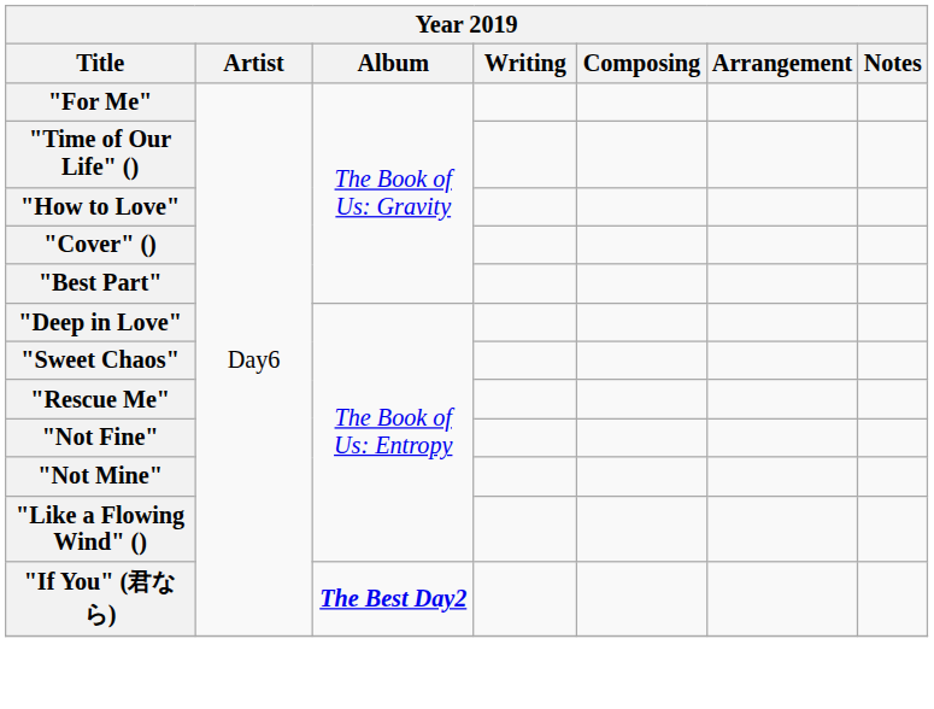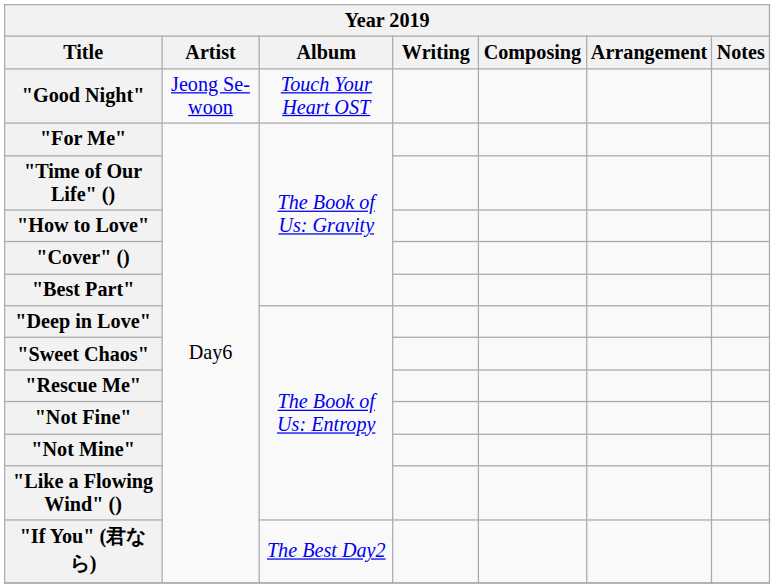 <table class="wikitable plainrowheaders collapsible collapsed" style="text-align:center">
 <tr>
 <th colspan="7">Year 2019</th>
 </tr>
 <tr>
 <th scope="col" style="width:18em;">Title</th>
 <th scope="col" style="width:10em;">Artist</th>
 <th scope="col" style="width:15em;">Album</th>
 <th scope="col" style="width:5em;">Writing</th>
 <th scope="col" style="width:5em;">Composing</th>
 <th scope="col" style="width:5em;">Arrangement</th>
 <th scope="col">Notes</th>
+</tr>
+<tr>
+<th scope="row">"Good Night"</th>
+<td><a href='#'>Jeong Se-woon</a></td>
+<td><em><a href='#'>Touch Your Heart OST</a></em></td>
+<td></td>
+<td></td>
+<td></td>
+<td></td>
 </tr>
 <tr>
 <th scope="row">"For Me"</th>
 <td rowspan="12">Day6</td>
 <td rowspan="5"><em><a href='#'>The Book of Us: Gravity</a></em></td>
 <td></td>
 <td></td>
 <td></td>
 <td></td>
 </tr>
 <tr>
 <th scope="row">"Time of Our Life" ()</th>
 <td></td>
 <td></td>
 <td></td>
 <td></td>
 </tr>
 <tr>
 <th scope="row">"How to Love"</th>
 <td></td>
 <td></td>
 <td></td>
 <td></td>
 </tr>
 <tr>
 <th scope="row">"Cover" ()</th>
 <td></td>
 <td></td>
 <td></td>
 <td></td>
 </tr>
 <tr>
 <th scope="row">"Best Part"</th>
 <td></td>
 <td></td>
 <td></td>
 <td></td>
 </tr>
 <tr>
 <th scope="row">"Deep in Love"</th>
 <td rowspan="6"><em><a href='#'>The Book of Us: Entropy</a></em></td>
 <td></td>
 <td></td>
 <td></td>
 <td></td>
 </tr>
 <tr>
 <th scope="row">"Sweet Chaos"</th>
 <td></td>
 <td></td>
 <td></td>
 <td></td>
 </tr>
 <tr>
 <th scope="row">"Rescue Me"</th>
 <td></td>
 <td></td>
 <td></td>
 <td></td>
 </tr>
 <tr>
 <th scope="row">"Not Fine"</th>
 <td></td>
 <td></td>
 <td></td>
 <td></td>
 </tr>
 <tr>
 <th scope="row">"Not Mine"</th>
 <td></td>
 <td></td>
 <td></td>
 <td></td>
 </tr>
 <tr>
 <th scope="row">"Like a Flowing Wind" ()</th>
 <td></td>
 <td></td>
 <td></td>
 <td></td>
 </tr>
 <tr>
 <th scope="row">"If You" (君なら)</th>
-<td><strong><em><a href='#'>The Best Day2</a></em></strong></td>
+<td><em><a href='#'>The Best Day2</a></em></td>
 <td></td>
 <td></td>
 <td></td>
 <td></td>
 </tr>
 <tr>
 </tr>
 </table>
